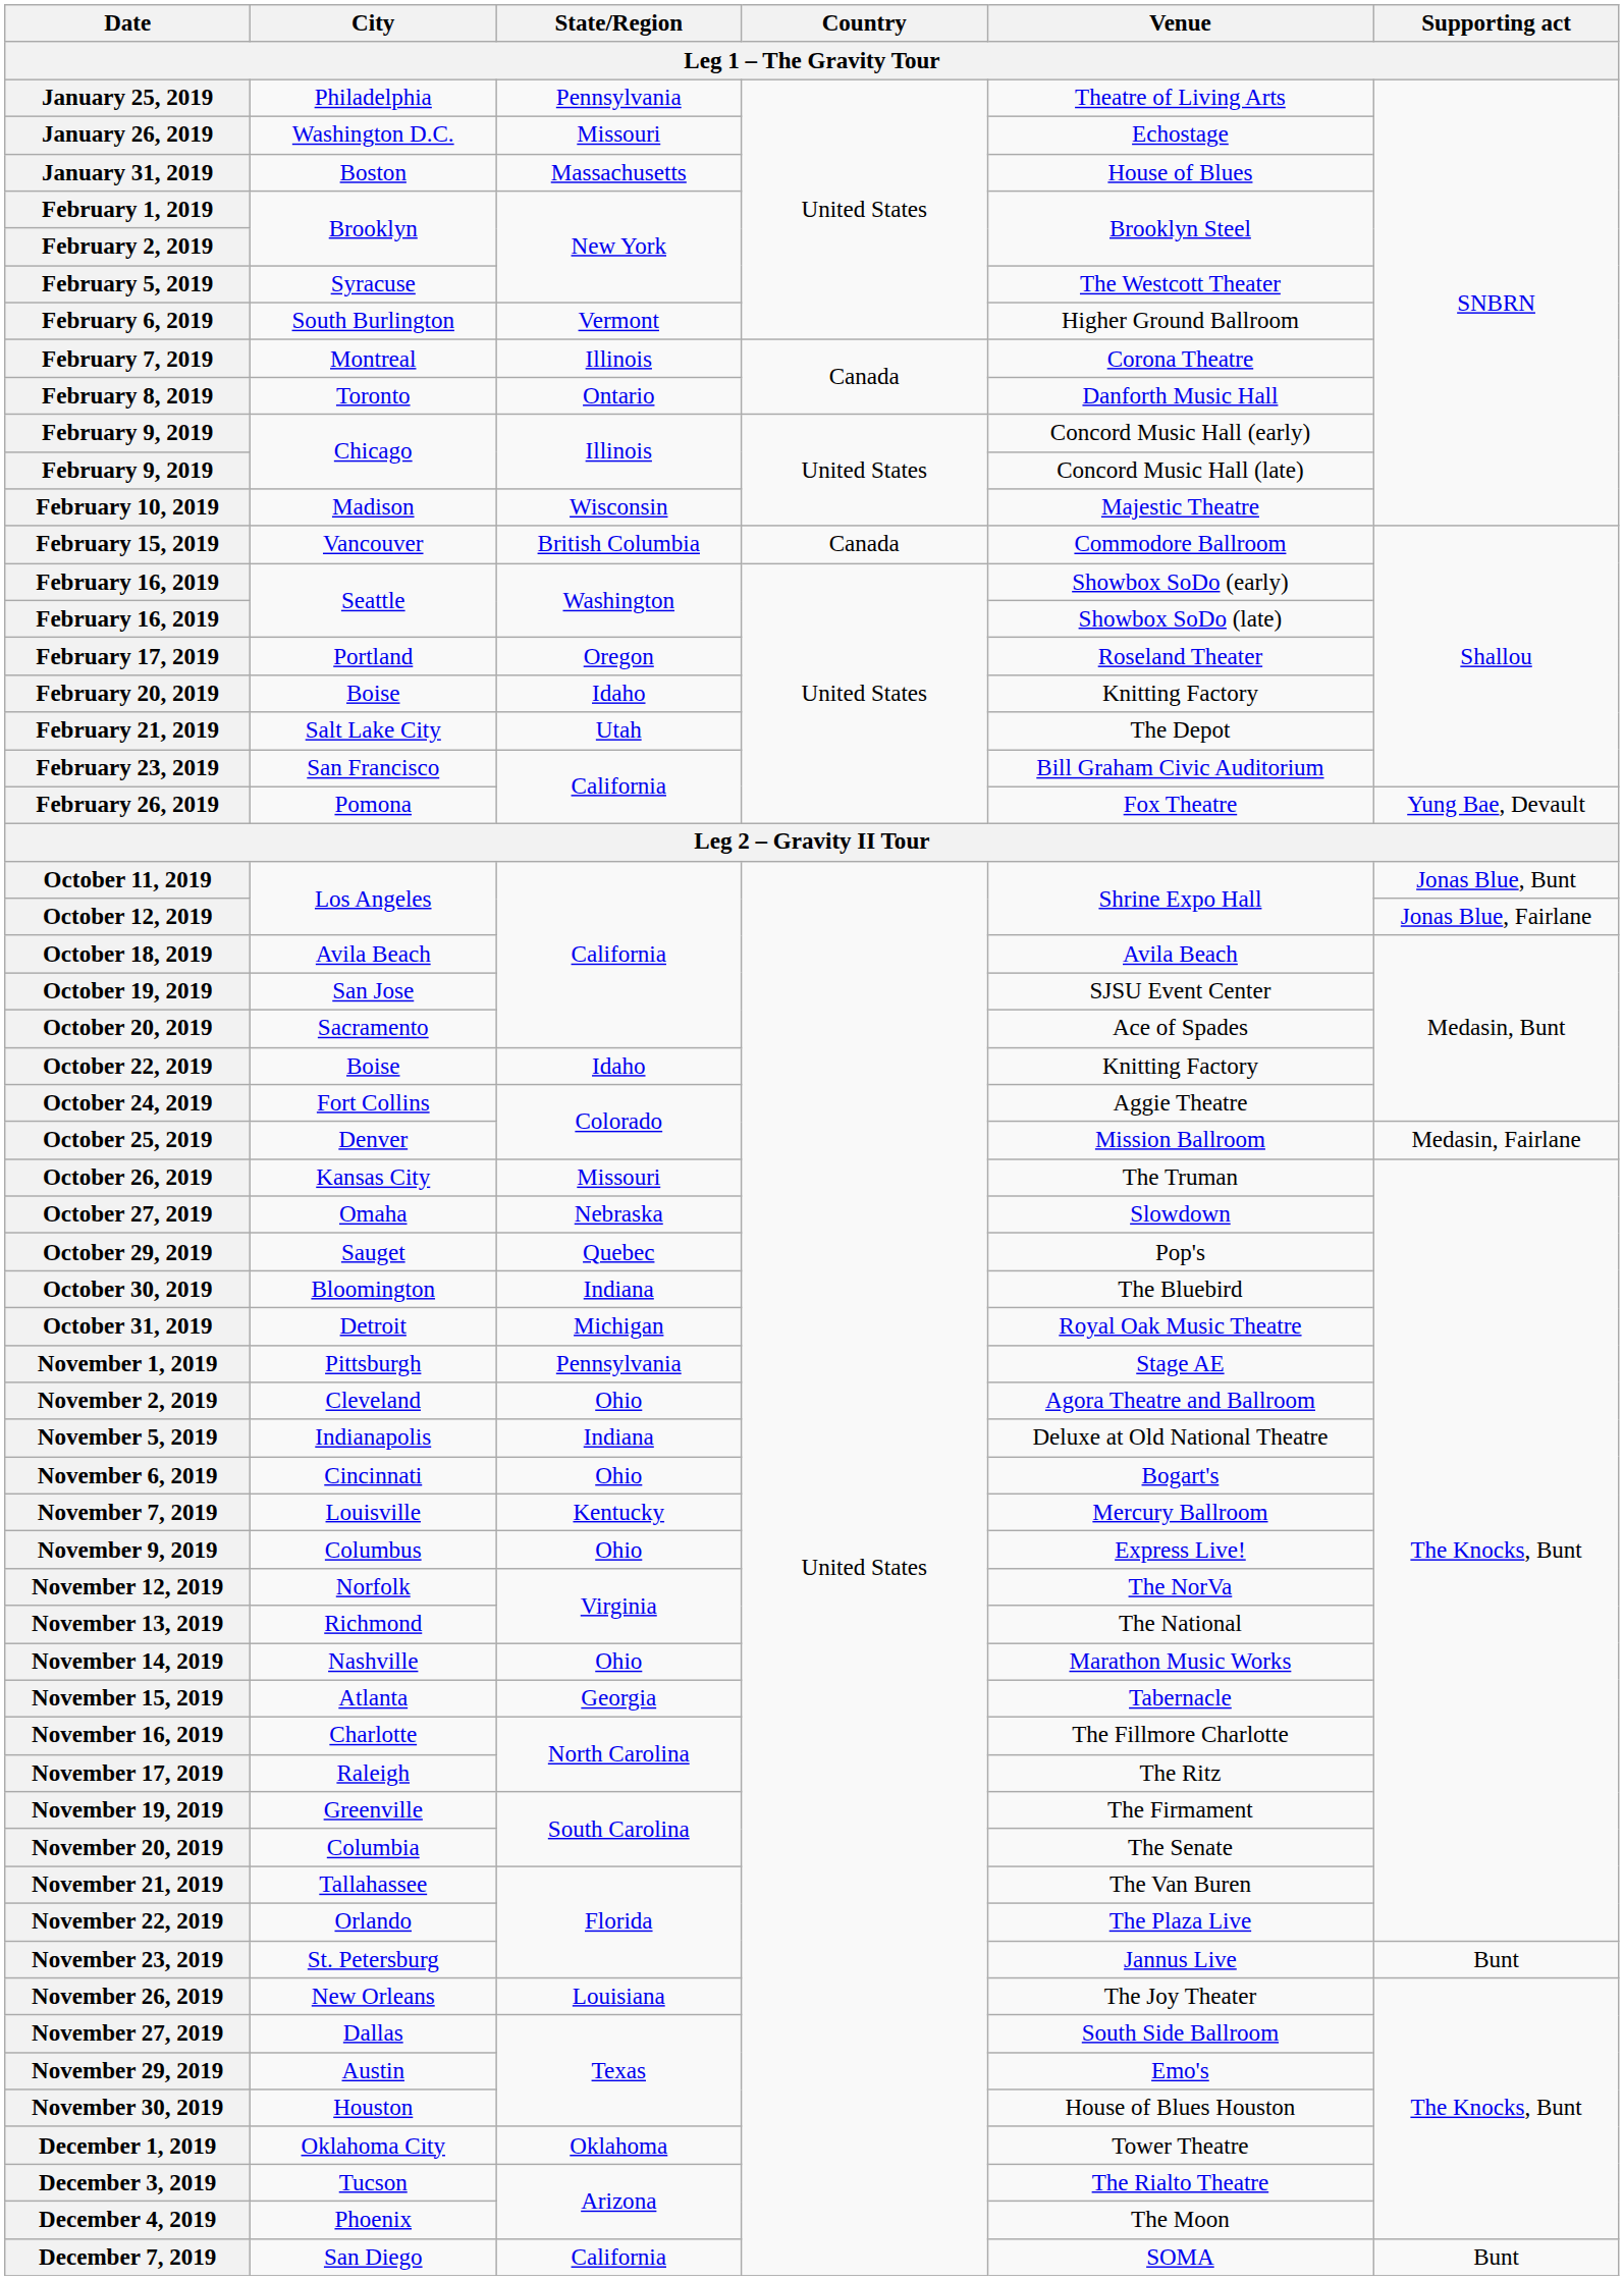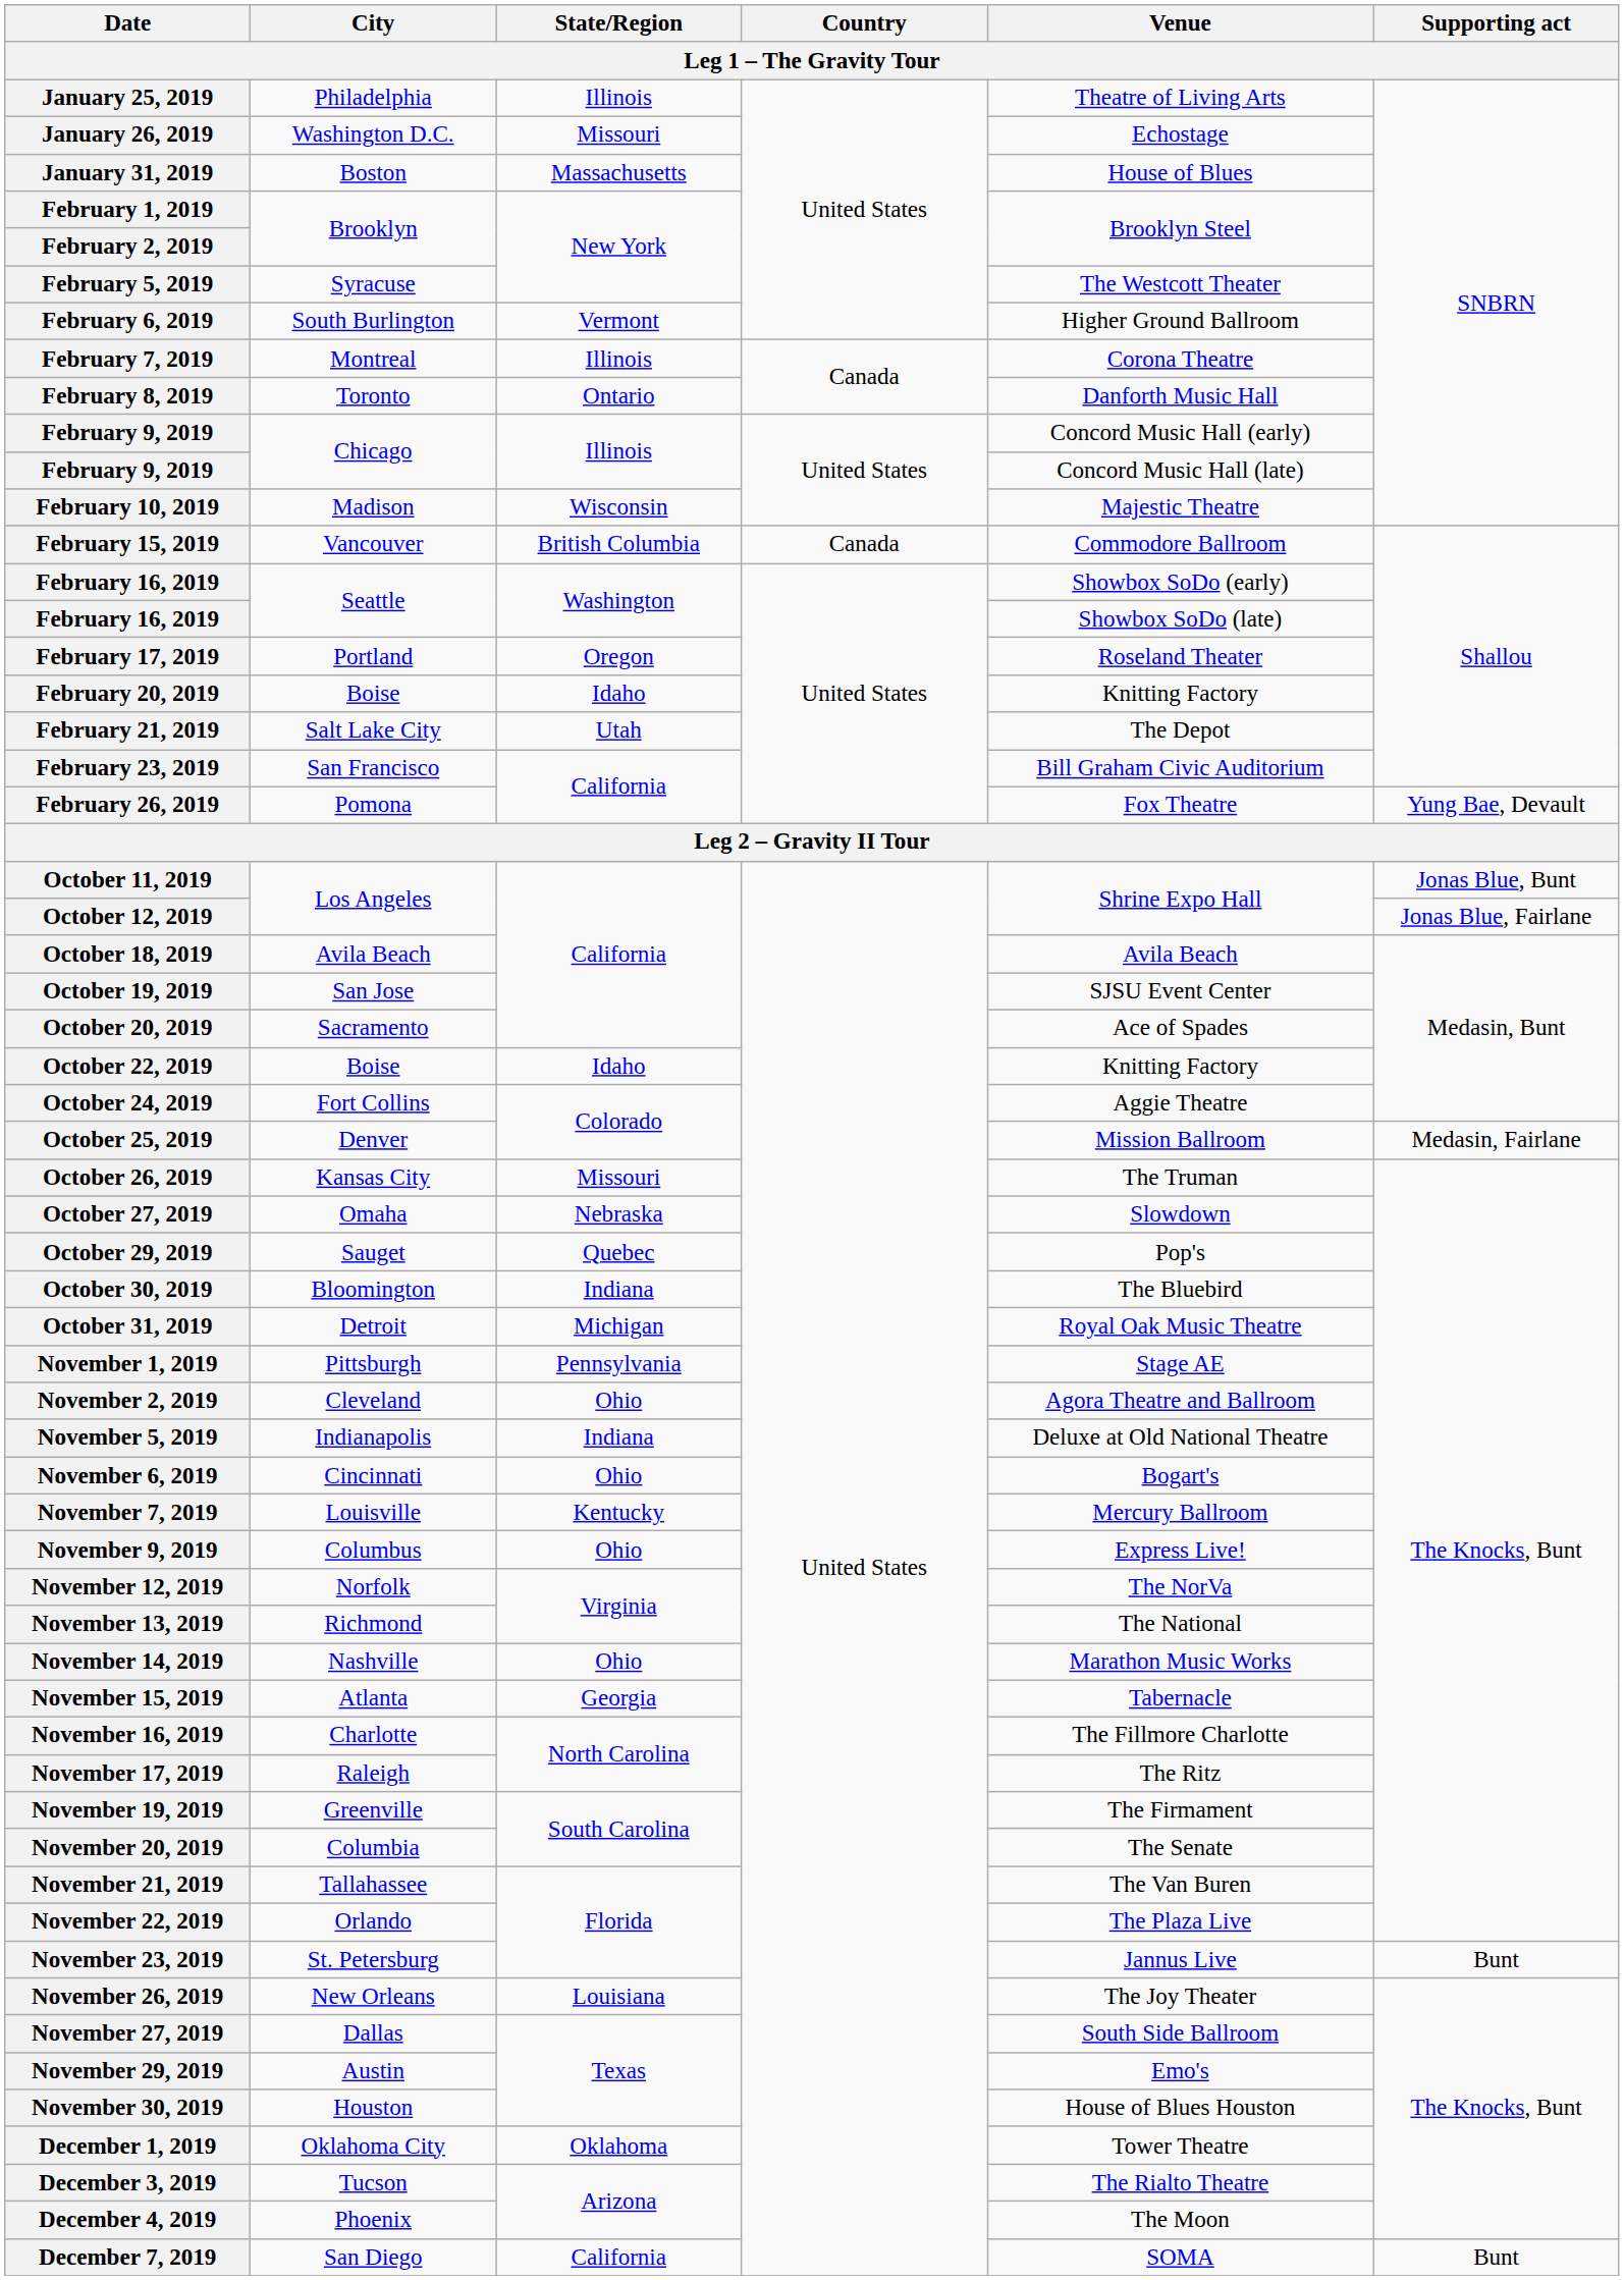 <table class="wikitable plainrowheaders" style="text-align: center;">
 <tr>
 <th scope="col" style="width:10em;">Date</th>
 <th scope="col" style="width:10em;">City</th>
 <th scope="col" style="width:10em;">State/Region</th>
 <th scope="col" style="width:10em;">Country</th>
 <th scope="col" style="width:16em;">Venue</th>
 <th scope="col" style="width:10em;">Supporting act</th>
 </tr>
 <tr>
 <th colspan="6">Leg 1 – The Gravity Tour</th>
 </tr>
 <tr>
 <th scope="row" style="text-align:center;">January 25, 2019</th>
 <td><a href='#'>Philadelphia</a></td>
-<td><a href='#'>Pennsylvania</a></td>
+<td><a href='#'>Illinois</a></td>
 <td rowspan="7">United States</td>
 <td><a href='#'>Theatre of Living Arts</a></td>
 <td rowspan="12"><a href='#'>SNBRN</a></td>
 </tr>
 <tr>
 <th scope="row" style="text-align:center;">January 26, 2019</th>
 <td><a href='#'>Washington D.C.</a></td>
 <td><a href='#'>Missouri</a></td>
 <td><a href='#'>Echostage</a></td>
 </tr>
 <tr>
 <th scope="row" style="text-align:center;">January 31, 2019</th>
 <td><a href='#'>Boston</a></td>
 <td><a href='#'>Massachusetts</a></td>
 <td><a href='#'>House of Blues</a></td>
 </tr>
 <tr>
 <th scope="row" style="text-align:center;">February 1, 2019</th>
 <td rowspan="2"><a href='#'>Brooklyn</a></td>
 <td rowspan="3"><a href='#'>New York</a></td>
 <td rowspan="2"><a href='#'>Brooklyn Steel</a></td>
 </tr>
 <tr>
 <th scope="row" style="text-align:center;">February 2, 2019</th>
 </tr>
 <tr>
 <th scope="row" style="text-align:center;">February 5, 2019</th>
 <td><a href='#'>Syracuse</a></td>
 <td><a href='#'>The Westcott Theater</a></td>
 </tr>
 <tr>
 <th scope="row" style="text-align:center;">February 6, 2019</th>
 <td><a href='#'>South Burlington</a></td>
 <td><a href='#'>Vermont</a></td>
 <td>Higher Ground Ballroom</td>
 </tr>
 <tr>
 <th scope="row" style="text-align:center;">February 7, 2019</th>
 <td><a href='#'>Montreal</a></td>
 <td><a href='#'>Illinois</a></td>
 <td rowspan="2">Canada</td>
 <td><a href='#'>Corona Theatre</a></td>
 </tr>
 <tr>
 <th scope="row" style="text-align:center;">February 8, 2019</th>
 <td><a href='#'>Toronto</a></td>
 <td><a href='#'>Ontario</a></td>
 <td><a href='#'>Danforth Music Hall</a></td>
 </tr>
 <tr>
 <th scope="row" style="text-align:center;">February 9, 2019</th>
 <td rowspan="2"><a href='#'>Chicago</a></td>
 <td rowspan="2"><a href='#'>Illinois</a></td>
 <td rowspan="3">United States</td>
 <td>Concord Music Hall (early)</td>
 </tr>
 <tr>
 <th scope="row" style="text-align:center;">February 9, 2019</th>
 <td>Concord Music Hall (late)</td>
 </tr>
 <tr>
 <th scope="row" style="text-align:center;">February 10, 2019</th>
 <td><a href='#'>Madison</a></td>
 <td><a href='#'>Wisconsin</a></td>
 <td><a href='#'>Majestic Theatre</a></td>
 </tr>
 <tr>
 <th scope="row" style="text-align:center;">February 15, 2019</th>
 <td><a href='#'>Vancouver</a></td>
 <td><a href='#'>British Columbia</a></td>
 <td>Canada</td>
 <td><a href='#'>Commodore Ballroom</a></td>
 <td rowspan="7"><a href='#'>Shallou</a></td>
 </tr>
 <tr>
 <th scope="row" style="text-align:center;">February 16, 2019</th>
 <td rowspan="2"><a href='#'>Seattle</a></td>
 <td rowspan="2"><a href='#'>Washington</a></td>
 <td rowspan="7">United States</td>
 <td><a href='#'>Showbox SoDo</a> (early)</td>
 </tr>
 <tr>
 <th scope="row" style="text-align:center;">February 16, 2019</th>
 <td><a href='#'>Showbox SoDo</a> (late)</td>
 </tr>
 <tr>
 <th scope="row" style="text-align:center;">February 17, 2019</th>
 <td><a href='#'>Portland</a></td>
 <td><a href='#'>Oregon</a></td>
 <td><a href='#'>Roseland Theater</a></td>
 </tr>
 <tr>
 <th scope="row" style="text-align:center;">February 20, 2019</th>
 <td><a href='#'>Boise</a></td>
 <td><a href='#'>Idaho</a></td>
 <td>Knitting Factory</td>
 </tr>
 <tr>
 <th scope="row" style="text-align:center;">February 21, 2019</th>
 <td><a href='#'>Salt Lake City</a></td>
 <td><a href='#'>Utah</a></td>
 <td>The Depot</td>
 </tr>
 <tr>
 <th scope="row" style="text-align:center;">February 23, 2019</th>
 <td><a href='#'>San Francisco</a></td>
 <td rowspan="2"><a href='#'>California</a></td>
 <td><a href='#'>Bill Graham Civic Auditorium</a></td>
 </tr>
 <tr>
 <th scope="row" style="text-align:center;">February 26, 2019</th>
 <td><a href='#'>Pomona</a></td>
 <td><a href='#'>Fox Theatre</a></td>
 <td><a href='#'>Yung Bae</a>, Devault</td>
 </tr>
 <tr>
 <th colspan="6">Leg 2 – Gravity II Tour</th>
 </tr>
 <tr>
 <th scope="row" style="text-align:center;">October 11, 2019</th>
 <td rowspan="2"><a href='#'>Los Angeles</a></td>
 <td rowspan="5"><a href='#'>California</a></td>
 <td rowspan="38">United States</td>
 <td rowspan="2"><a href='#'>Shrine Expo Hall</a></td>
 <td><a href='#'>Jonas Blue</a>, Bunt</td>
 </tr>
 <tr>
 <th scope="row" style="text-align:center;">October 12, 2019</th>
 <td><a href='#'>Jonas Blue</a>, Fairlane</td>
 </tr>
 <tr>
 <th scope="row" style="text-align:center;">October 18, 2019</th>
 <td><a href='#'>Avila Beach</a></td>
 <td><a href='#'>Avila Beach</a></td>
 <td rowspan="5">Medasin, Bunt</td>
 </tr>
 <tr>
 <th scope="row" style="text-align:center;">October 19, 2019</th>
 <td><a href='#'>San Jose</a></td>
 <td>SJSU Event Center</td>
 </tr>
 <tr>
 <th scope="row" style="text-align:center;">October 20, 2019</th>
 <td><a href='#'>Sacramento</a></td>
 <td>Ace of Spades</td>
 </tr>
 <tr>
 <th scope="row" style="text-align:center;">October 22, 2019</th>
 <td><a href='#'>Boise</a></td>
 <td><a href='#'>Idaho</a></td>
 <td>Knitting Factory</td>
 </tr>
 <tr>
 <th scope="row" style="text-align:center;">October 24, 2019</th>
 <td><a href='#'>Fort Collins</a></td>
 <td rowspan="2"><a href='#'>Colorado</a></td>
 <td>Aggie Theatre</td>
 </tr>
 <tr>
 <th scope="row" style="text-align:center;">October 25, 2019</th>
 <td><a href='#'>Denver</a></td>
 <td><a href='#'>Mission Ballroom</a></td>
 <td>Medasin, Fairlane</td>
 </tr>
 <tr>
 <th scope="row" style="text-align:center;">October 26, 2019</th>
 <td><a href='#'>Kansas City</a></td>
 <td><a href='#'>Missouri</a></td>
 <td>The Truman</td>
 <td rowspan="21"><a href='#'>The Knocks</a>, Bunt</td>
 </tr>
 <tr>
 <th scope="row" style="text-align:center;">October 27, 2019</th>
 <td><a href='#'>Omaha</a></td>
 <td><a href='#'>Nebraska</a></td>
 <td><a href='#'>Slowdown</a></td>
 </tr>
 <tr>
 <th scope="row" style="text-align:center;">October 29, 2019</th>
 <td><a href='#'>Sauget</a></td>
 <td><a href='#'>Quebec</a></td>
 <td>Pop's</td>
 </tr>
 <tr>
 <th scope="row" style="text-align:center;">October 30, 2019</th>
 <td><a href='#'>Bloomington</a></td>
 <td><a href='#'>Indiana</a></td>
 <td>The Bluebird</td>
 </tr>
 <tr>
 <th scope="row" style="text-align:center;">October 31, 2019</th>
 <td><a href='#'>Detroit</a></td>
 <td><a href='#'>Michigan</a></td>
 <td><a href='#'>Royal Oak Music Theatre</a></td>
 </tr>
 <tr>
 <th scope="row" style="text-align:center;">November 1, 2019</th>
 <td><a href='#'>Pittsburgh</a></td>
 <td><a href='#'>Pennsylvania</a></td>
 <td><a href='#'>Stage AE</a></td>
 </tr>
 <tr>
 <th scope="row" style="text-align:center;">November 2, 2019</th>
 <td><a href='#'>Cleveland</a></td>
 <td><a href='#'>Ohio</a></td>
 <td><a href='#'>Agora Theatre and Ballroom</a></td>
 </tr>
 <tr>
 <th scope="row" style="text-align:center;">November 5, 2019</th>
 <td><a href='#'>Indianapolis</a></td>
 <td><a href='#'>Indiana</a></td>
 <td>Deluxe at Old National Theatre</td>
 </tr>
 <tr>
 <th scope="row" style="text-align:center;">November 6, 2019</th>
 <td><a href='#'>Cincinnati</a></td>
 <td><a href='#'>Ohio</a></td>
 <td><a href='#'>Bogart's</a></td>
 </tr>
 <tr>
 <th scope="row" style="text-align:center;">November 7, 2019</th>
 <td><a href='#'>Louisville</a></td>
 <td><a href='#'>Kentucky</a></td>
 <td><a href='#'>Mercury Ballroom</a></td>
 </tr>
 <tr>
 <th scope="row" style="text-align:center;">November 9, 2019</th>
 <td><a href='#'>Columbus</a></td>
 <td><a href='#'>Ohio</a></td>
 <td><a href='#'>Express Live!</a></td>
 </tr>
 <tr>
 <th scope="row" style="text-align:center;">November 12, 2019</th>
 <td><a href='#'>Norfolk</a></td>
 <td rowspan="2"><a href='#'>Virginia</a></td>
 <td><a href='#'>The NorVa</a></td>
 </tr>
 <tr>
 <th scope="row" style="text-align:center;">November 13, 2019</th>
 <td><a href='#'>Richmond</a></td>
 <td>The National</td>
 </tr>
 <tr>
 <th scope="row" style="text-align:center;">November 14, 2019</th>
 <td><a href='#'>Nashville</a></td>
 <td><a href='#'>Ohio</a></td>
 <td><a href='#'>Marathon Music Works</a></td>
 </tr>
 <tr>
 <th scope="row" style="text-align:center;">November 15, 2019</th>
 <td><a href='#'>Atlanta</a></td>
 <td><a href='#'>Georgia</a></td>
 <td><a href='#'>Tabernacle</a></td>
 </tr>
 <tr>
 <th scope="row" style="text-align:center;">November 16, 2019</th>
 <td><a href='#'>Charlotte</a></td>
 <td rowspan="2"><a href='#'>North Carolina</a></td>
 <td>The Fillmore Charlotte</td>
 </tr>
 <tr>
 <th scope="row" style="text-align:center;">November 17, 2019</th>
 <td><a href='#'>Raleigh</a></td>
 <td>The Ritz</td>
 </tr>
 <tr>
 <th scope="row" style="text-align:center;">November 19, 2019</th>
 <td><a href='#'>Greenville</a></td>
 <td rowspan="2"><a href='#'>South Carolina</a></td>
 <td>The Firmament</td>
 </tr>
 <tr>
 <th scope="row" style="text-align:center;">November 20, 2019</th>
 <td><a href='#'>Columbia</a></td>
 <td>The Senate</td>
 </tr>
 <tr>
 <th scope="row" style="text-align:center;">November 21, 2019</th>
 <td><a href='#'>Tallahassee</a></td>
 <td rowspan="3"><a href='#'>Florida</a></td>
 <td>The Van Buren</td>
 </tr>
 <tr>
 <th scope="row" style="text-align:center;">November 22, 2019</th>
 <td><a href='#'>Orlando</a></td>
 <td><a href='#'>The Plaza Live</a></td>
 </tr>
 <tr>
 <th scope="row" style="text-align:center;">November 23, 2019</th>
 <td><a href='#'>St. Petersburg</a></td>
 <td><a href='#'>Jannus Live</a></td>
 <td>Bunt</td>
 </tr>
 <tr>
 <th scope="row" style="text-align:center;">November 26, 2019</th>
 <td><a href='#'>New Orleans</a></td>
 <td><a href='#'>Louisiana</a></td>
 <td>The Joy Theater</td>
 <td rowspan="7"><a href='#'>The Knocks</a>, Bunt</td>
 </tr>
 <tr>
 <th scope="row" style="text-align:center;">November 27, 2019</th>
 <td><a href='#'>Dallas</a></td>
 <td rowspan="3"><a href='#'>Texas</a></td>
 <td><a href='#'>South Side Ballroom</a></td>
 </tr>
 <tr>
 <th scope="row" style="text-align:center;">November 29, 2019</th>
 <td><a href='#'>Austin</a></td>
 <td><a href='#'>Emo's</a></td>
 </tr>
 <tr>
 <th scope="row" style="text-align:center;">November 30, 2019</th>
 <td><a href='#'>Houston</a></td>
 <td>House of Blues Houston</td>
 </tr>
 <tr>
 <th scope="row" style="text-align:center;">December 1, 2019</th>
 <td><a href='#'>Oklahoma City</a></td>
 <td><a href='#'>Oklahoma</a></td>
 <td>Tower Theatre</td>
 </tr>
 <tr>
 <th scope="row" style="text-align:center;">December 3, 2019</th>
 <td><a href='#'>Tucson</a></td>
 <td rowspan="2"><a href='#'>Arizona</a></td>
 <td><a href='#'>The Rialto Theatre</a></td>
 </tr>
 <tr>
 <th scope="row" style="text-align:center;">December 4, 2019</th>
 <td><a href='#'>Phoenix</a></td>
 <td>The Moon</td>
 </tr>
 <tr>
 <th scope="row" style="text-align:center;">December 7, 2019</th>
 <td><a href='#'>San Diego</a></td>
 <td><a href='#'>California</a></td>
 <td><a href='#'>SOMA</a></td>
 <td>Bunt</td>
 </tr>
 </table>
